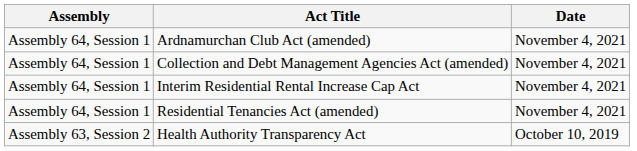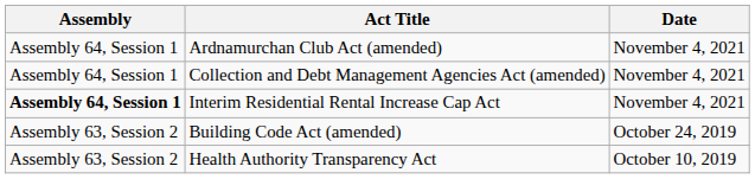 <table class="wikitable">
 <tr>
 <th>Assembly</th>
 <th>Act Title</th>
 <th>Date</th>
 </tr>
 <tr>
 <td>Assembly 64, Session 1</td>
 <td>Ardnamurchan Club Act (amended)</td>
 <td>November 4, 2021</td>
 </tr>
 <tr>
 <td>Assembly 64, Session 1</td>
 <td>Collection and Debt Management Agencies Act (amended)</td>
 <td>November 4, 2021</td>
 </tr>
 <tr>
-<td>Assembly 64, Session 1</td>
+<td><strong>Assembly 64, Session 1</strong></td>
 <td>Interim Residential Rental Increase Cap Act</td>
 <td>November 4, 2021</td>
 </tr>
 <tr>
-<td>Assembly 64, Session 1</td>
-<td>Residential Tenancies Act (amended)</td>
-<td>November 4, 2021</td>
+<td>Assembly 63, Session 2</td>
+<td>Building Code Act (amended)</td>
+<td>October 24, 2019</td>
 </tr>
 <tr>
 <td>Assembly 63, Session 2</td>
 <td>Health Authority Transparency Act</td>
 <td>October 10, 2019</td>
 </tr>
 </table>
